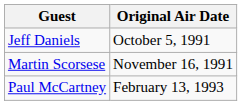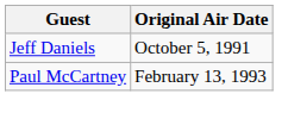 <table class="wikitable">
 <tr>
 <th>Guest</th>
 <th>Original Air Date</th>
 </tr>
 <tr>
 <td><a href='#'>Jeff Daniels</a></td>
 <td>October 5, 1991</td>
 </tr>
 <tr>
-<td><a href='#'>Martin Scorsese</a></td>
-<td>November 16, 1991</td>
-</tr>
-<tr>
 <td><a href='#'>Paul McCartney</a></td>
 <td>February 13, 1993</td>
 </tr>
 </table>
